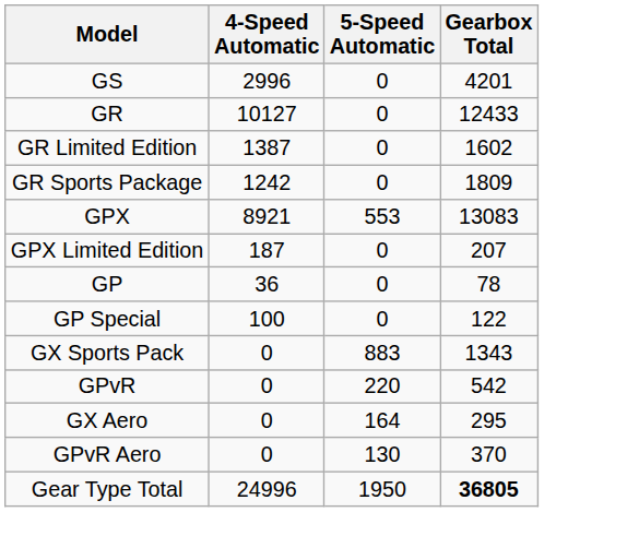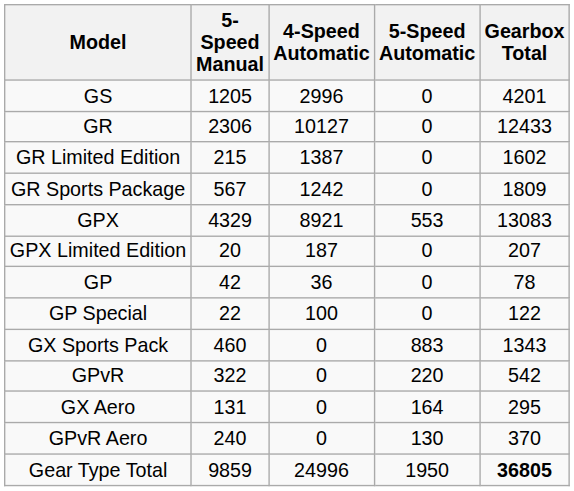 <table class="wikitable" style="font-size:90%; text-align:center">
 <tr>
 <th style="width:9em">Model</th>
+<th style="width:3em">5-Speed Manual</th>
 <th style="width:3em">4-Speed Automatic</th>
 <th style="width:3em">5-Speed Automatic</th>
 <th style="width:4em">Gearbox Total</th>
 </tr>
 <tr>
 <td>GS</td>
+<td>1205</td>
 <td>2996</td>
 <td>0</td>
 <td>4201</td>
 </tr>
 <tr>
 <td>GR</td>
+<td>2306</td>
 <td>10127</td>
 <td>0</td>
 <td>12433</td>
 </tr>
 <tr>
 <td>GR Limited Edition</td>
+<td>215</td>
 <td>1387</td>
 <td>0</td>
 <td>1602</td>
 </tr>
 <tr>
 <td>GR Sports Package</td>
+<td>567</td>
 <td>1242</td>
 <td>0</td>
 <td>1809</td>
 </tr>
 <tr>
 <td>GPX</td>
+<td>4329</td>
 <td>8921</td>
 <td>553</td>
 <td>13083</td>
 </tr>
 <tr>
 <td>GPX Limited Edition</td>
+<td>20</td>
 <td>187</td>
 <td>0</td>
 <td>207</td>
 </tr>
 <tr>
 <td>GP</td>
+<td>42</td>
 <td>36</td>
 <td>0</td>
 <td>78</td>
 </tr>
 <tr>
 <td>GP Special</td>
+<td>22</td>
 <td>100</td>
 <td>0</td>
 <td>122</td>
 </tr>
 <tr>
 <td>GX Sports Pack</td>
+<td>460</td>
 <td>0</td>
 <td>883</td>
 <td>1343</td>
 </tr>
 <tr>
 <td>GPvR</td>
+<td>322</td>
 <td>0</td>
 <td>220</td>
 <td>542</td>
 </tr>
 <tr>
 <td>GX Aero</td>
+<td>131</td>
 <td>0</td>
 <td>164</td>
 <td>295</td>
 </tr>
 <tr>
 <td>GPvR Aero</td>
+<td>240</td>
 <td>0</td>
 <td>130</td>
 <td>370</td>
 </tr>
 <tr>
 <td>Gear Type Total</td>
+<td>9859</td>
 <td>24996</td>
 <td>1950</td>
 <td><strong>36805</strong></td>
 </tr>
 </table>
